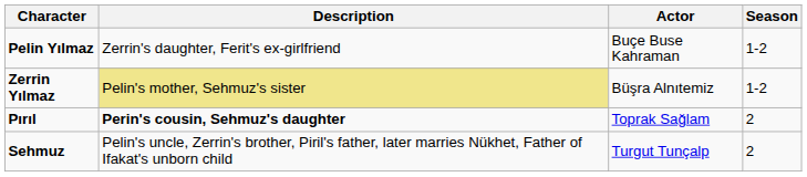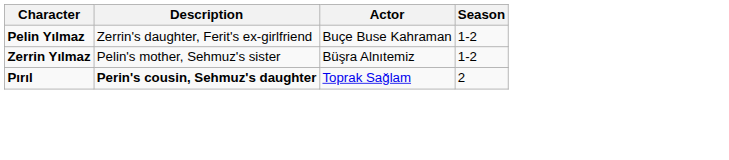 <table class="wikitable sortable">
 <tr>
 <th>Character</th>
 <th>Description</th>
 <th>Actor</th>
 <th>Season</th>
 </tr>
 <tr>
 <td><strong>Pelin Yılmaz</strong></td>
 <td>Zerrin's daughter, Ferit's ex-girlfriend</td>
 <td>Buçe Buse Kahraman</td>
 <td>1-2</td>
 </tr>
 <tr>
 <td><strong>Zerrin Yılmaz</strong></td>
-<td style="background: khaki;">Pelin's mother, Sehmuz's sister</td>
+<td>Pelin's mother, Sehmuz's sister</td>
 <td>Büşra Alnıtemiz</td>
 <td>1-2</td>
 </tr>
 <tr>
 <td><strong>Pırıl</strong></td>
 <td><strong>Perin's cousin, Sehmuz's daughter</strong></td>
 <td><a href='#'>Toprak Sağlam</a></td>
 <td>2</td>
 </tr>
-<tr>
-<td><strong>Sehmuz</strong></td>
-<td>Pelin's uncle, Zerrin's brother, Piril's father, later marries Nükhet, Father of Ifakat's unborn child</td>
-<td><a href='#'>Turgut Tunçalp</a></td>
-<td>2</td>
-</tr>
 </table>
